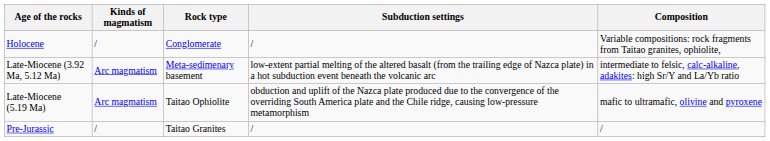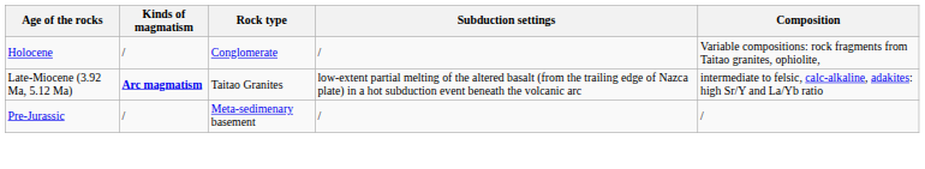 <table class="wikitable">
 <tr>
 <th>Age of the rocks</th>
 <th>Kinds of magmatism</th>
 <th>Rock type</th>
 <th>Subduction settings</th>
 <th>Composition</th>
 </tr>
 <tr>
 <td><a href='#'>Holocene</a></td>
 <td>/</td>
 <td><a href='#'>Conglomerate</a></td>
 <td>/</td>
 <td>Variable compositions: rock fragments from Taitao granites, ophiolite,</td>
 </tr>
 <tr>
 <td>Late-Miocene (3.92 Ma, 5.12 Ma)</td>
-<td><a href='#'>Arc magmatism</a></td>
-<td><a href='#'>Meta-sedimenary</a> basement</td>
+<td><strong><a href='#'>Arc magmatism</a></strong></td>
+<td>Taitao Granites</td>
 <td>low-extent partial melting of the altered basalt (from the trailing edge of Nazca plate) in a hot subduction event beneath the volcanic arc</td>
 <td>intermediate to felsic, <a href='#'>calc-alkaline</a>, <a href='#'>adakites</a>: high Sr/Y and La/Yb ratio</td>
 </tr>
 <tr>
-<td>Late-Miocene<br>(5.19 Ma)</td>
-<td><a href='#'>Arc magmatism</a></td>
-<td>Taitao Ophiolite</td>
-<td>obduction and uplift of the Nazca plate produced due to the convergence of the overriding South America plate and the Chile ridge, causing low-pressure metamorphism</td>
-<td>mafic to ultramafic, <a href='#'>olivine</a> and <a href='#'>pyroxene</a></td>
-</tr>
-<tr>
 <td><a href='#'>Pre-Jurassic</a></td>
 <td>/</td>
-<td>Taitao Granites</td>
+<td><a href='#'>Meta-sedimenary</a> basement</td>
 <td>/</td>
 <td>/</td>
 </tr>
 </table>
